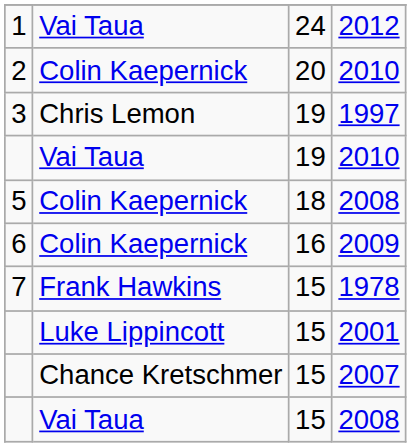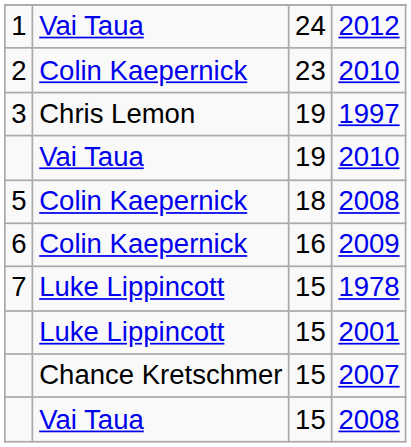 <table class="wikitable">
 <tr>
 </tr>
 <tr>
 <td>1</td>
 <td><a href='#'>Vai Taua</a></td>
 <td>24</td>
 <td><a href='#'>2012</a></td>
 </tr>
 <tr>
 <td>2</td>
 <td><a href='#'>Colin Kaepernick</a></td>
-<td>20</td>
+<td>23</td>
 <td><a href='#'>2010</a></td>
 </tr>
 <tr>
 <td>3</td>
 <td>Chris Lemon</td>
 <td>19</td>
 <td><a href='#'>1997</a></td>
 </tr>
 <tr>
 <td></td>
 <td><a href='#'>Vai Taua</a></td>
 <td>19</td>
 <td><a href='#'>2010</a></td>
 </tr>
 <tr>
 <td>5</td>
 <td><a href='#'>Colin Kaepernick</a></td>
 <td>18</td>
 <td><a href='#'>2008</a></td>
 </tr>
 <tr>
 <td>6</td>
 <td><a href='#'>Colin Kaepernick</a></td>
 <td>16</td>
 <td><a href='#'>2009</a></td>
 </tr>
 <tr>
 <td>7</td>
-<td><a href='#'>Frank Hawkins</a></td>
+<td><a href='#'>Luke Lippincott</a></td>
 <td>15</td>
 <td><a href='#'>1978</a></td>
 </tr>
 <tr>
 <td></td>
 <td><a href='#'>Luke Lippincott</a></td>
 <td>15</td>
 <td><a href='#'>2001</a></td>
 </tr>
 <tr>
 <td></td>
 <td>Chance Kretschmer</td>
 <td>15</td>
 <td><a href='#'>2007</a></td>
 </tr>
 <tr>
 <td></td>
 <td><a href='#'>Vai Taua</a></td>
 <td>15</td>
 <td><a href='#'>2008</a></td>
 </tr>
 </table>
